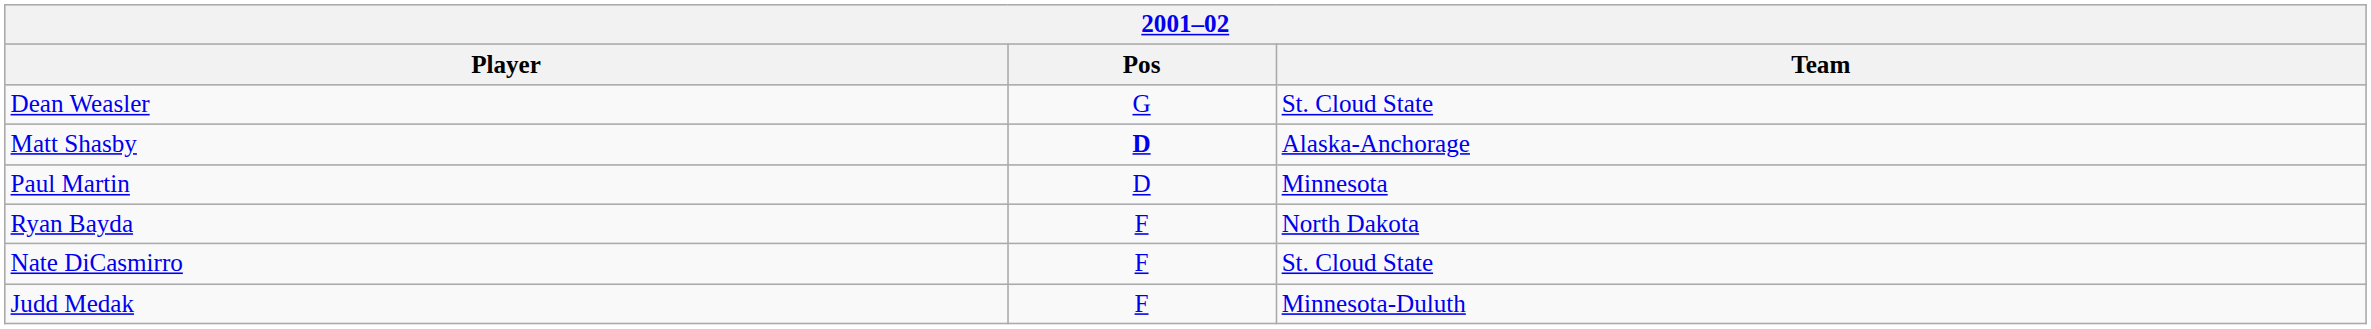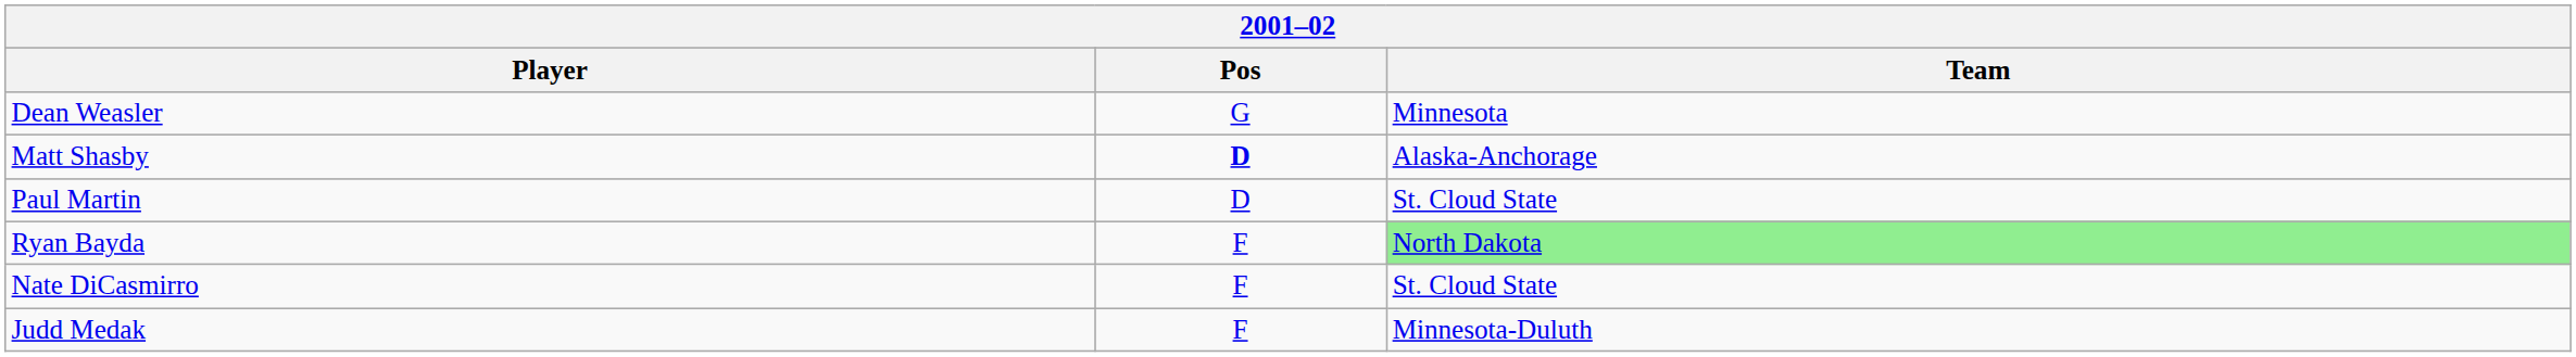 <table class="wikitable" width=95%>
 <tr>
 <th colspan=3><a href='#'>2001–02</a></th>
 </tr>
 <tr>
 <th>Player</th>
 <th>Pos</th>
 <th>Team</th>
 </tr>
 <tr>
 <td><a href='#'>Dean Weasler</a></td>
 <td align=center><a href='#'>G</a></td>
-<td><a href='#'>St. Cloud State</a></td>
+<td><a href='#'>Minnesota</a></td>
 </tr>
 <tr>
 <td><a href='#'>Matt Shasby</a></td>
 <td align=center><strong><a href='#'>D</a></strong></td>
 <td><a href='#'>Alaska-Anchorage</a></td>
 </tr>
 <tr>
 <td><a href='#'>Paul Martin</a></td>
 <td align=center><a href='#'>D</a></td>
-<td><a href='#'>Minnesota</a></td>
+<td><a href='#'>St. Cloud State</a></td>
 </tr>
 <tr>
 <td><a href='#'>Ryan Bayda</a></td>
 <td align=center><a href='#'>F</a></td>
-<td><a href='#'>North Dakota</a></td>
+<td style="background: lightgreen;"><a href='#'>North Dakota</a></td>
 </tr>
 <tr>
 <td><a href='#'>Nate DiCasmirro</a></td>
 <td align=center><a href='#'>F</a></td>
 <td><a href='#'>St. Cloud State</a></td>
 </tr>
 <tr>
 <td><a href='#'>Judd Medak</a></td>
 <td align=center><a href='#'>F</a></td>
 <td><a href='#'>Minnesota-Duluth</a></td>
 </tr>
 </table>
